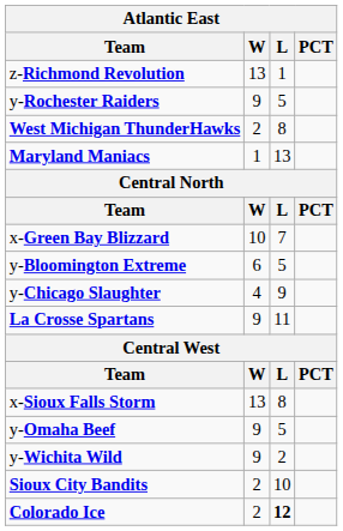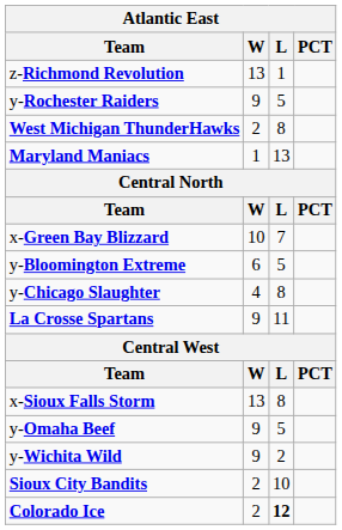 <table class="wikitable" style="text-align:center">
 <tr>
 <th colspan=4>Atlantic East</th>
 </tr>
 <tr>
 <th>Team</th>
 <th>W</th>
 <th>L</th>
 <th>PCT</th>
 </tr>
 <tr>
 <td align=left>z-<strong><a href='#'>Richmond Revolution</a></strong></td>
 <td>13</td>
 <td>1</td>
 <td></td>
 </tr>
 <tr>
 <td align=left>y-<strong><a href='#'>Rochester Raiders</a></strong></td>
 <td>9</td>
 <td>5</td>
 <td></td>
 </tr>
 <tr>
 <td align=left><strong><a href='#'>West Michigan ThunderHawks</a></strong></td>
 <td>2</td>
 <td>8</td>
 <td></td>
 </tr>
 <tr>
 <td align=left><strong><a href='#'>Maryland Maniacs</a></strong></td>
 <td>1</td>
 <td>13</td>
 <td></td>
 </tr>
 <tr>
 <th colspan=4>Central North</th>
 </tr>
 <tr>
 <th>Team</th>
 <th>W</th>
 <th>L</th>
 <th>PCT</th>
 </tr>
 <tr>
 <td align=left>x-<strong><a href='#'>Green Bay Blizzard</a></strong></td>
 <td>10</td>
 <td>7</td>
 <td></td>
 </tr>
 <tr>
 <td align=left>y-<strong><a href='#'>Bloomington Extreme</a></strong></td>
 <td>6</td>
 <td>5</td>
 <td></td>
 </tr>
 <tr>
 <td align=left>y-<strong><a href='#'>Chicago Slaughter</a></strong></td>
 <td>4</td>
-<td>9</td>
+<td>8</td>
 <td></td>
 </tr>
 <tr>
 <td align=left><strong><a href='#'>La Crosse Spartans</a></strong></td>
 <td>9</td>
 <td>11</td>
 <td></td>
 </tr>
 <tr>
 <th colspan=4>Central West</th>
 </tr>
 <tr>
 <th>Team</th>
 <th>W</th>
 <th>L</th>
 <th>PCT</th>
 </tr>
 <tr>
 <td align=left>x-<strong><a href='#'>Sioux Falls Storm</a></strong></td>
 <td>13</td>
 <td>8</td>
 <td></td>
 </tr>
 <tr>
 <td align=left>y-<strong><a href='#'>Omaha Beef</a></strong></td>
 <td>9</td>
 <td>5</td>
 <td></td>
 </tr>
 <tr>
 <td align=left>y-<strong><a href='#'>Wichita Wild</a></strong></td>
 <td>9</td>
 <td>2</td>
 <td></td>
 </tr>
 <tr>
 <td align=left><strong><a href='#'>Sioux City Bandits</a></strong></td>
 <td>2</td>
 <td>10</td>
 <td></td>
 </tr>
 <tr>
 <td align=left><strong><a href='#'>Colorado Ice</a></strong></td>
 <td>2</td>
 <td><strong>12</strong></td>
 <td></td>
 </tr>
 </table>
